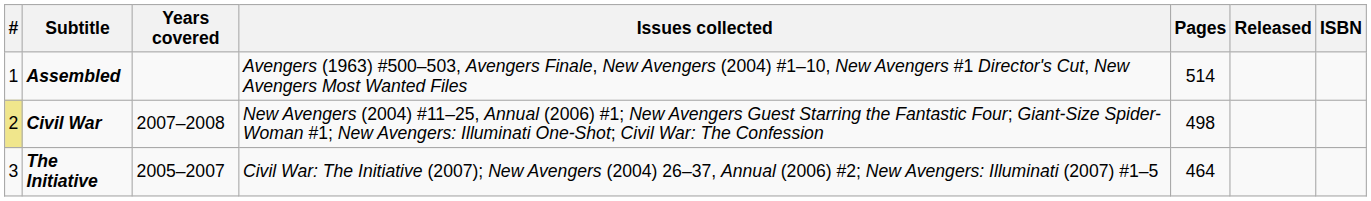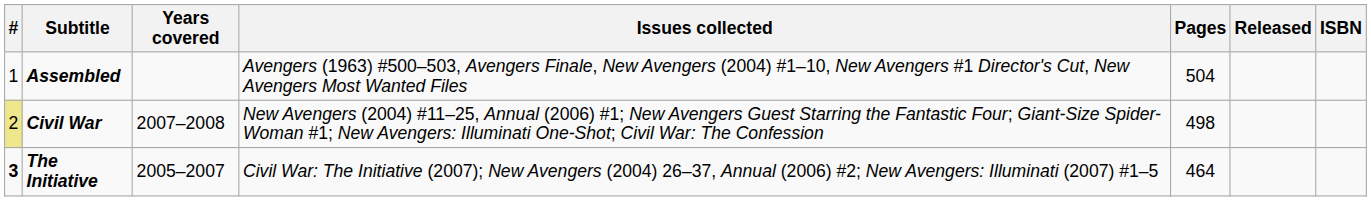 <table class="wikitable sortable" width=98%>
 <tr>
 <th class="unsortable">#</th>
 <th class="unsortable">Subtitle</th>
 <th>Years covered</th>
 <th class="unsortable">Issues collected</th>
 <th class="unsortable">Pages</th>
 <th>Released</th>
 <th class="unsortable">ISBN</th>
 </tr>
 <tr>
 <td>1</td>
 <td><strong><em>Assembled</em></strong></td>
 <td></td>
 <td><em>Avengers</em> (1963) #500–503, <em>Avengers Finale</em>, <em>New Avengers</em> (2004) #1–10, <em>New Avengers</em> #1 <em>Director's Cut</em>, <em>New Avengers Most Wanted Files</em></td>
-<td style="text-align: center;">514</td>
+<td style="text-align: center;">504</td>
 <td></td>
 <td></td>
 </tr>
 <tr>
 <td style="background: khaki;">2</td>
 <td><strong><em>Civil War</em></strong></td>
 <td>2007–2008</td>
 <td><em>New Avengers</em> (2004) #11–25, <em>Annual</em> (2006) #1; <em>New Avengers Guest Starring the Fantastic Four</em>; <em>Giant-Size Spider-Woman</em> #1; <em>New Avengers: Illuminati One-Shot</em>; <em>Civil War: The Confession</em></td>
 <td style="text-align: center;">498</td>
 <td></td>
 <td></td>
 </tr>
 <tr>
-<td>3</td>
+<td><strong>3</strong></td>
 <td><strong><em>The Initiative</em></strong></td>
 <td>2005–2007</td>
 <td><em>Civil War: The Initiative</em> (2007); <em>New Avengers</em> (2004) 26–37, <em>Annual</em> (2006) #2; <em>New Avengers: Illuminati</em> (2007) #1–5</td>
 <td style="text-align: center;">464</td>
 <td></td>
 <td></td>
 </tr>
 </table>
